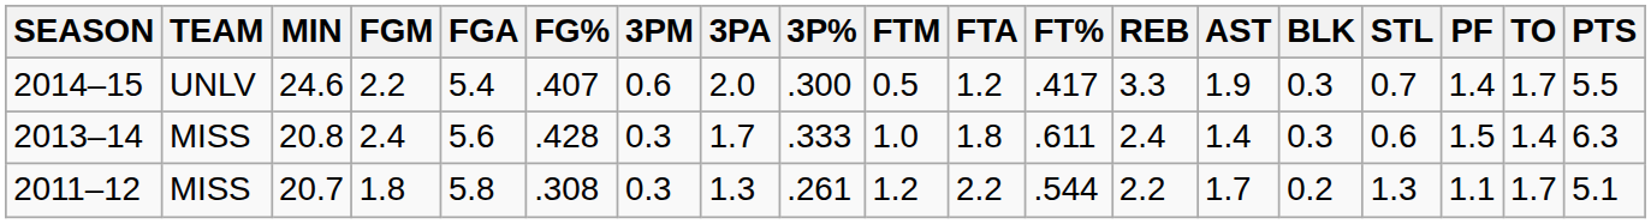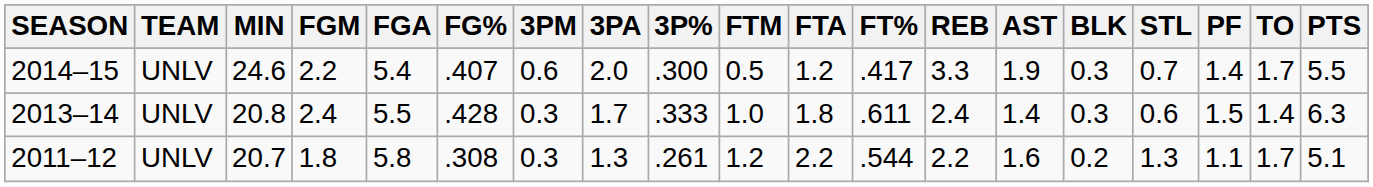 <table class="wikitable sortable">
 <tr>
 <th>SEASON</th>
 <th>TEAM</th>
 <th>MIN</th>
 <th>FGM</th>
 <th>FGA</th>
 <th>FG%</th>
 <th>3PM</th>
 <th>3PA</th>
 <th>3P%</th>
 <th>FTM</th>
 <th>FTA</th>
 <th>FT%</th>
 <th>REB</th>
 <th>AST</th>
 <th>BLK</th>
 <th>STL</th>
 <th>PF</th>
 <th>TO</th>
 <th>PTS</th>
 </tr>
 <tr>
 <td>2014–15</td>
 <td>UNLV</td>
 <td>24.6</td>
 <td>2.2</td>
 <td>5.4</td>
 <td>.407</td>
 <td>0.6</td>
 <td>2.0</td>
 <td>.300</td>
 <td>0.5</td>
 <td>1.2</td>
 <td>.417</td>
 <td>3.3</td>
 <td>1.9</td>
 <td>0.3</td>
 <td>0.7</td>
 <td>1.4</td>
 <td>1.7</td>
 <td>5.5</td>
 </tr>
 <tr>
 <td>2013–14</td>
-<td>MISS</td>
+<td>UNLV</td>
 <td>20.8</td>
 <td>2.4</td>
-<td>5.6</td>
+<td>5.5</td>
 <td>.428</td>
 <td>0.3</td>
 <td>1.7</td>
 <td>.333</td>
 <td>1.0</td>
 <td>1.8</td>
 <td>.611</td>
 <td>2.4</td>
 <td>1.4</td>
 <td>0.3</td>
 <td>0.6</td>
 <td>1.5</td>
 <td>1.4</td>
 <td>6.3</td>
 </tr>
 <tr>
 <td>2011–12</td>
-<td>MISS</td>
+<td>UNLV</td>
 <td>20.7</td>
 <td>1.8</td>
 <td>5.8</td>
 <td>.308</td>
 <td>0.3</td>
 <td>1.3</td>
 <td>.261</td>
 <td>1.2</td>
 <td>2.2</td>
 <td>.544</td>
 <td>2.2</td>
-<td>1.7</td>
+<td>1.6</td>
 <td>0.2</td>
 <td>1.3</td>
 <td>1.1</td>
 <td>1.7</td>
 <td>5.1</td>
 </tr>
 </table>
